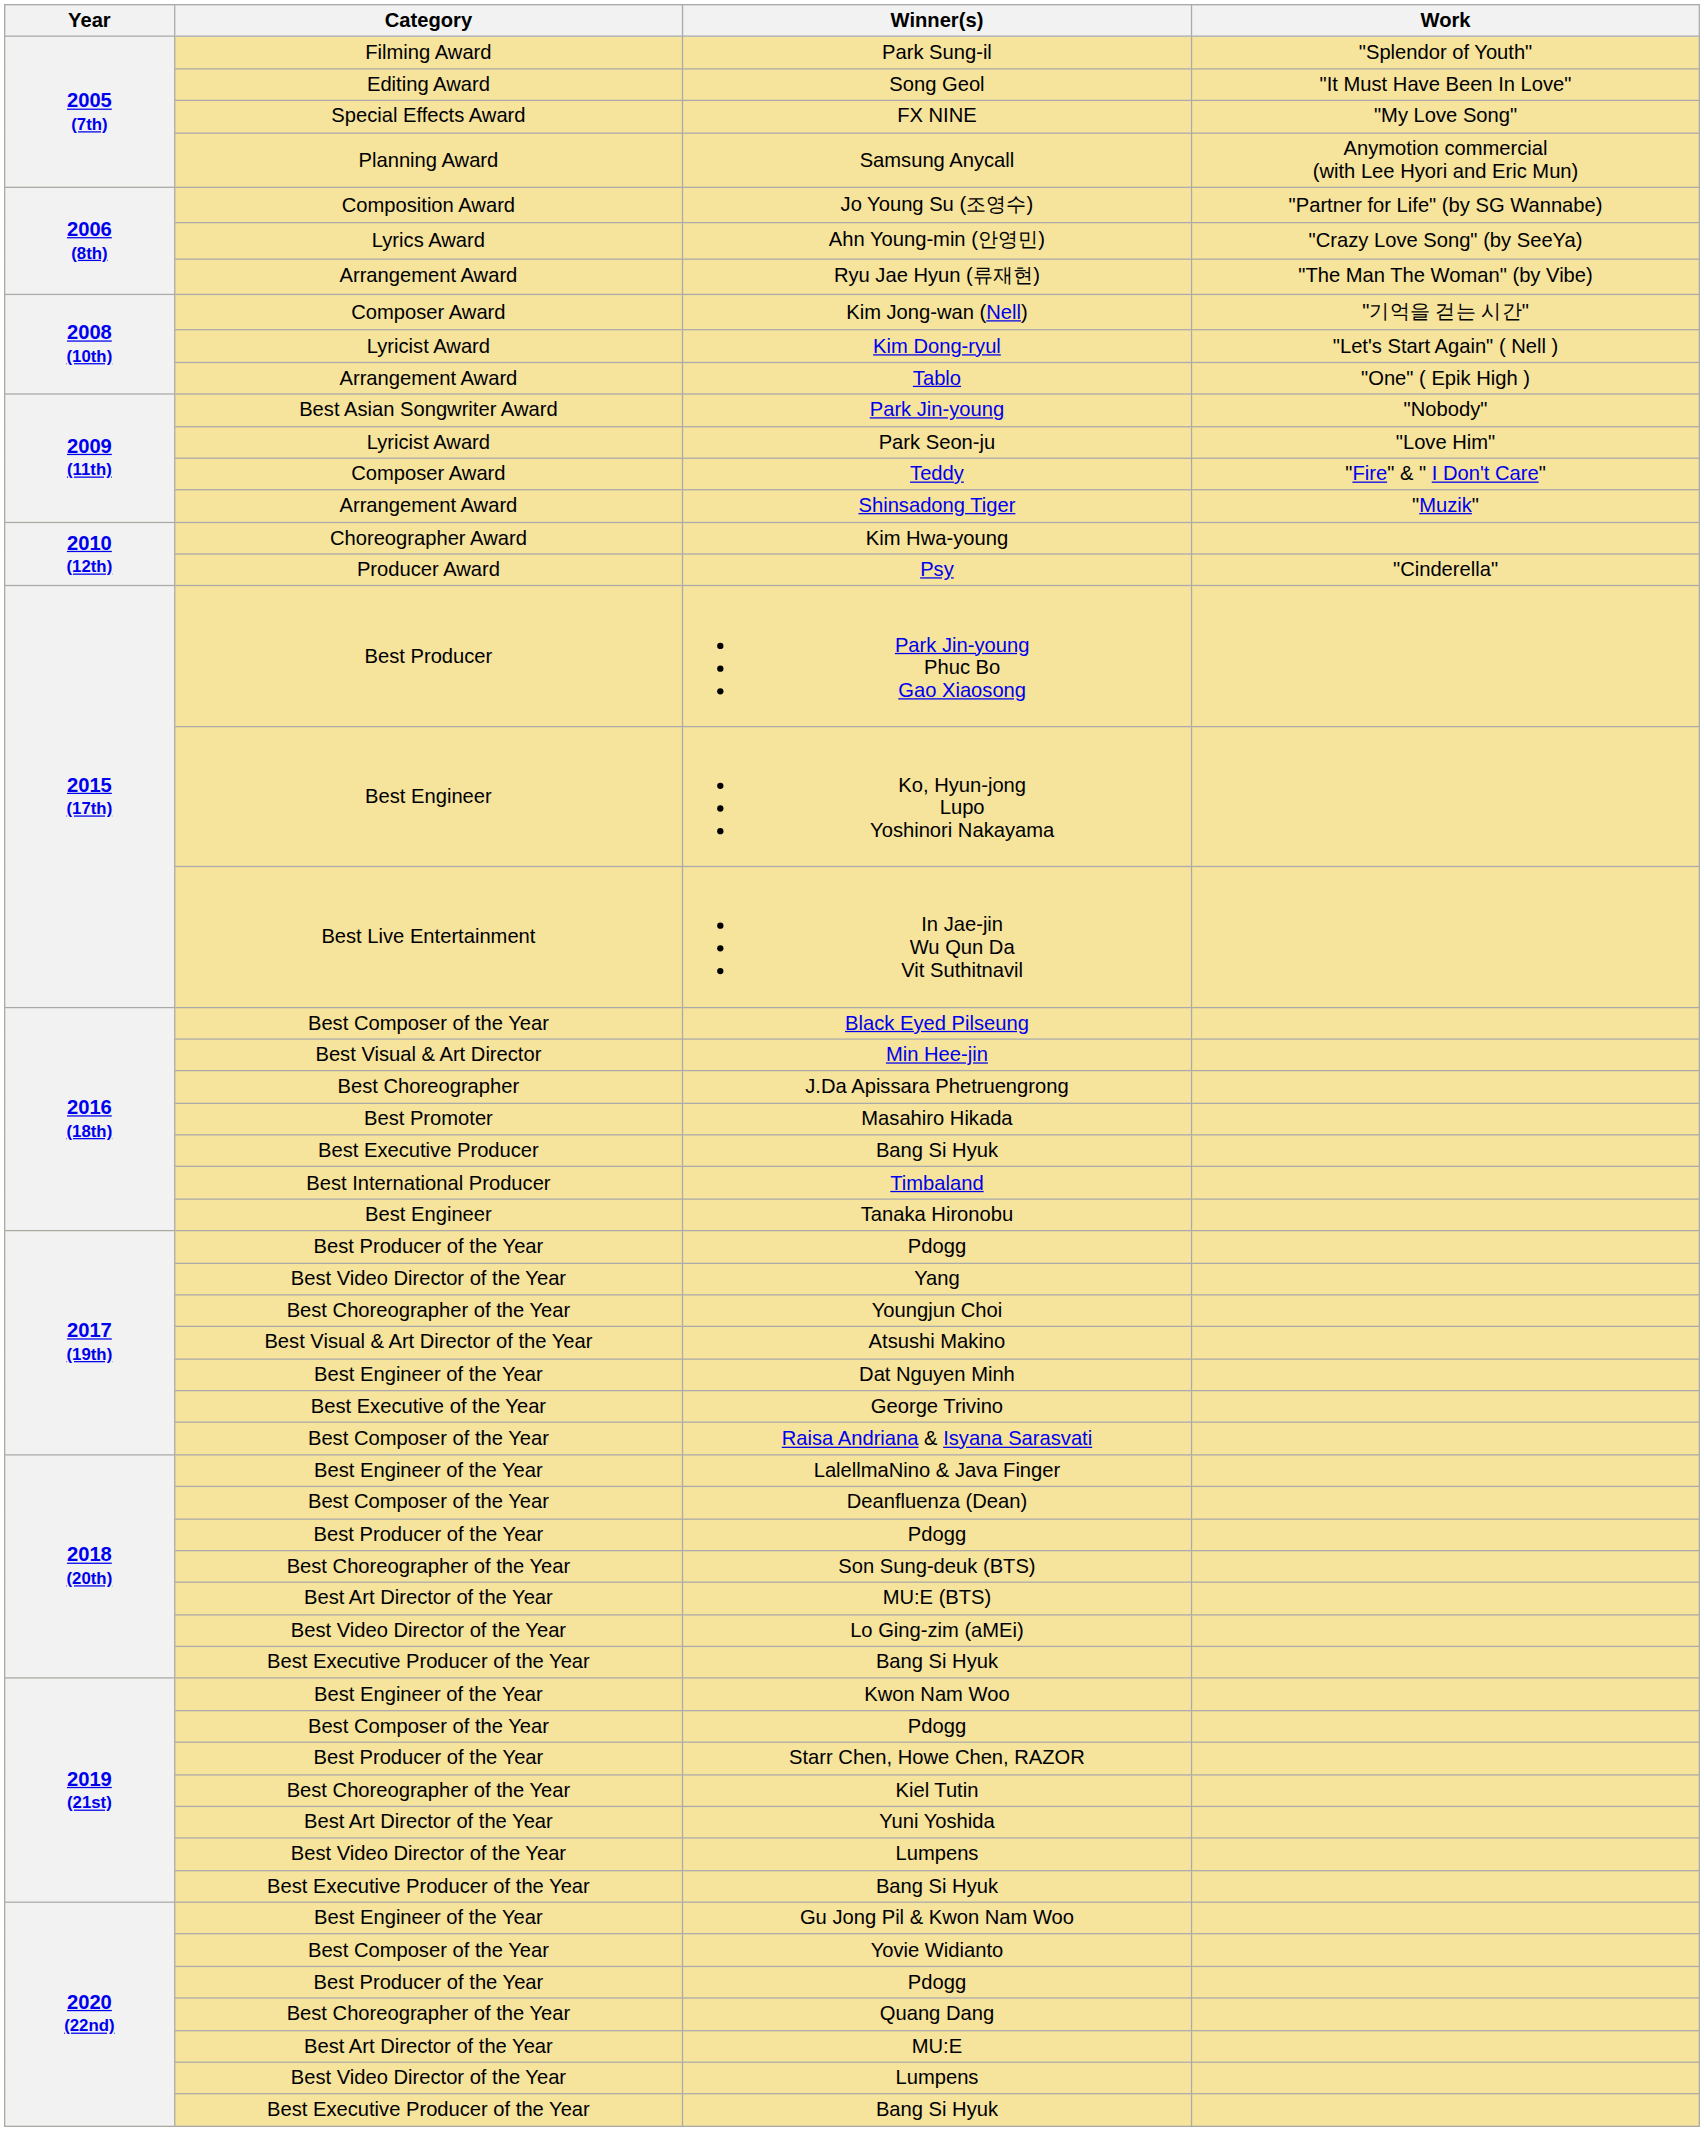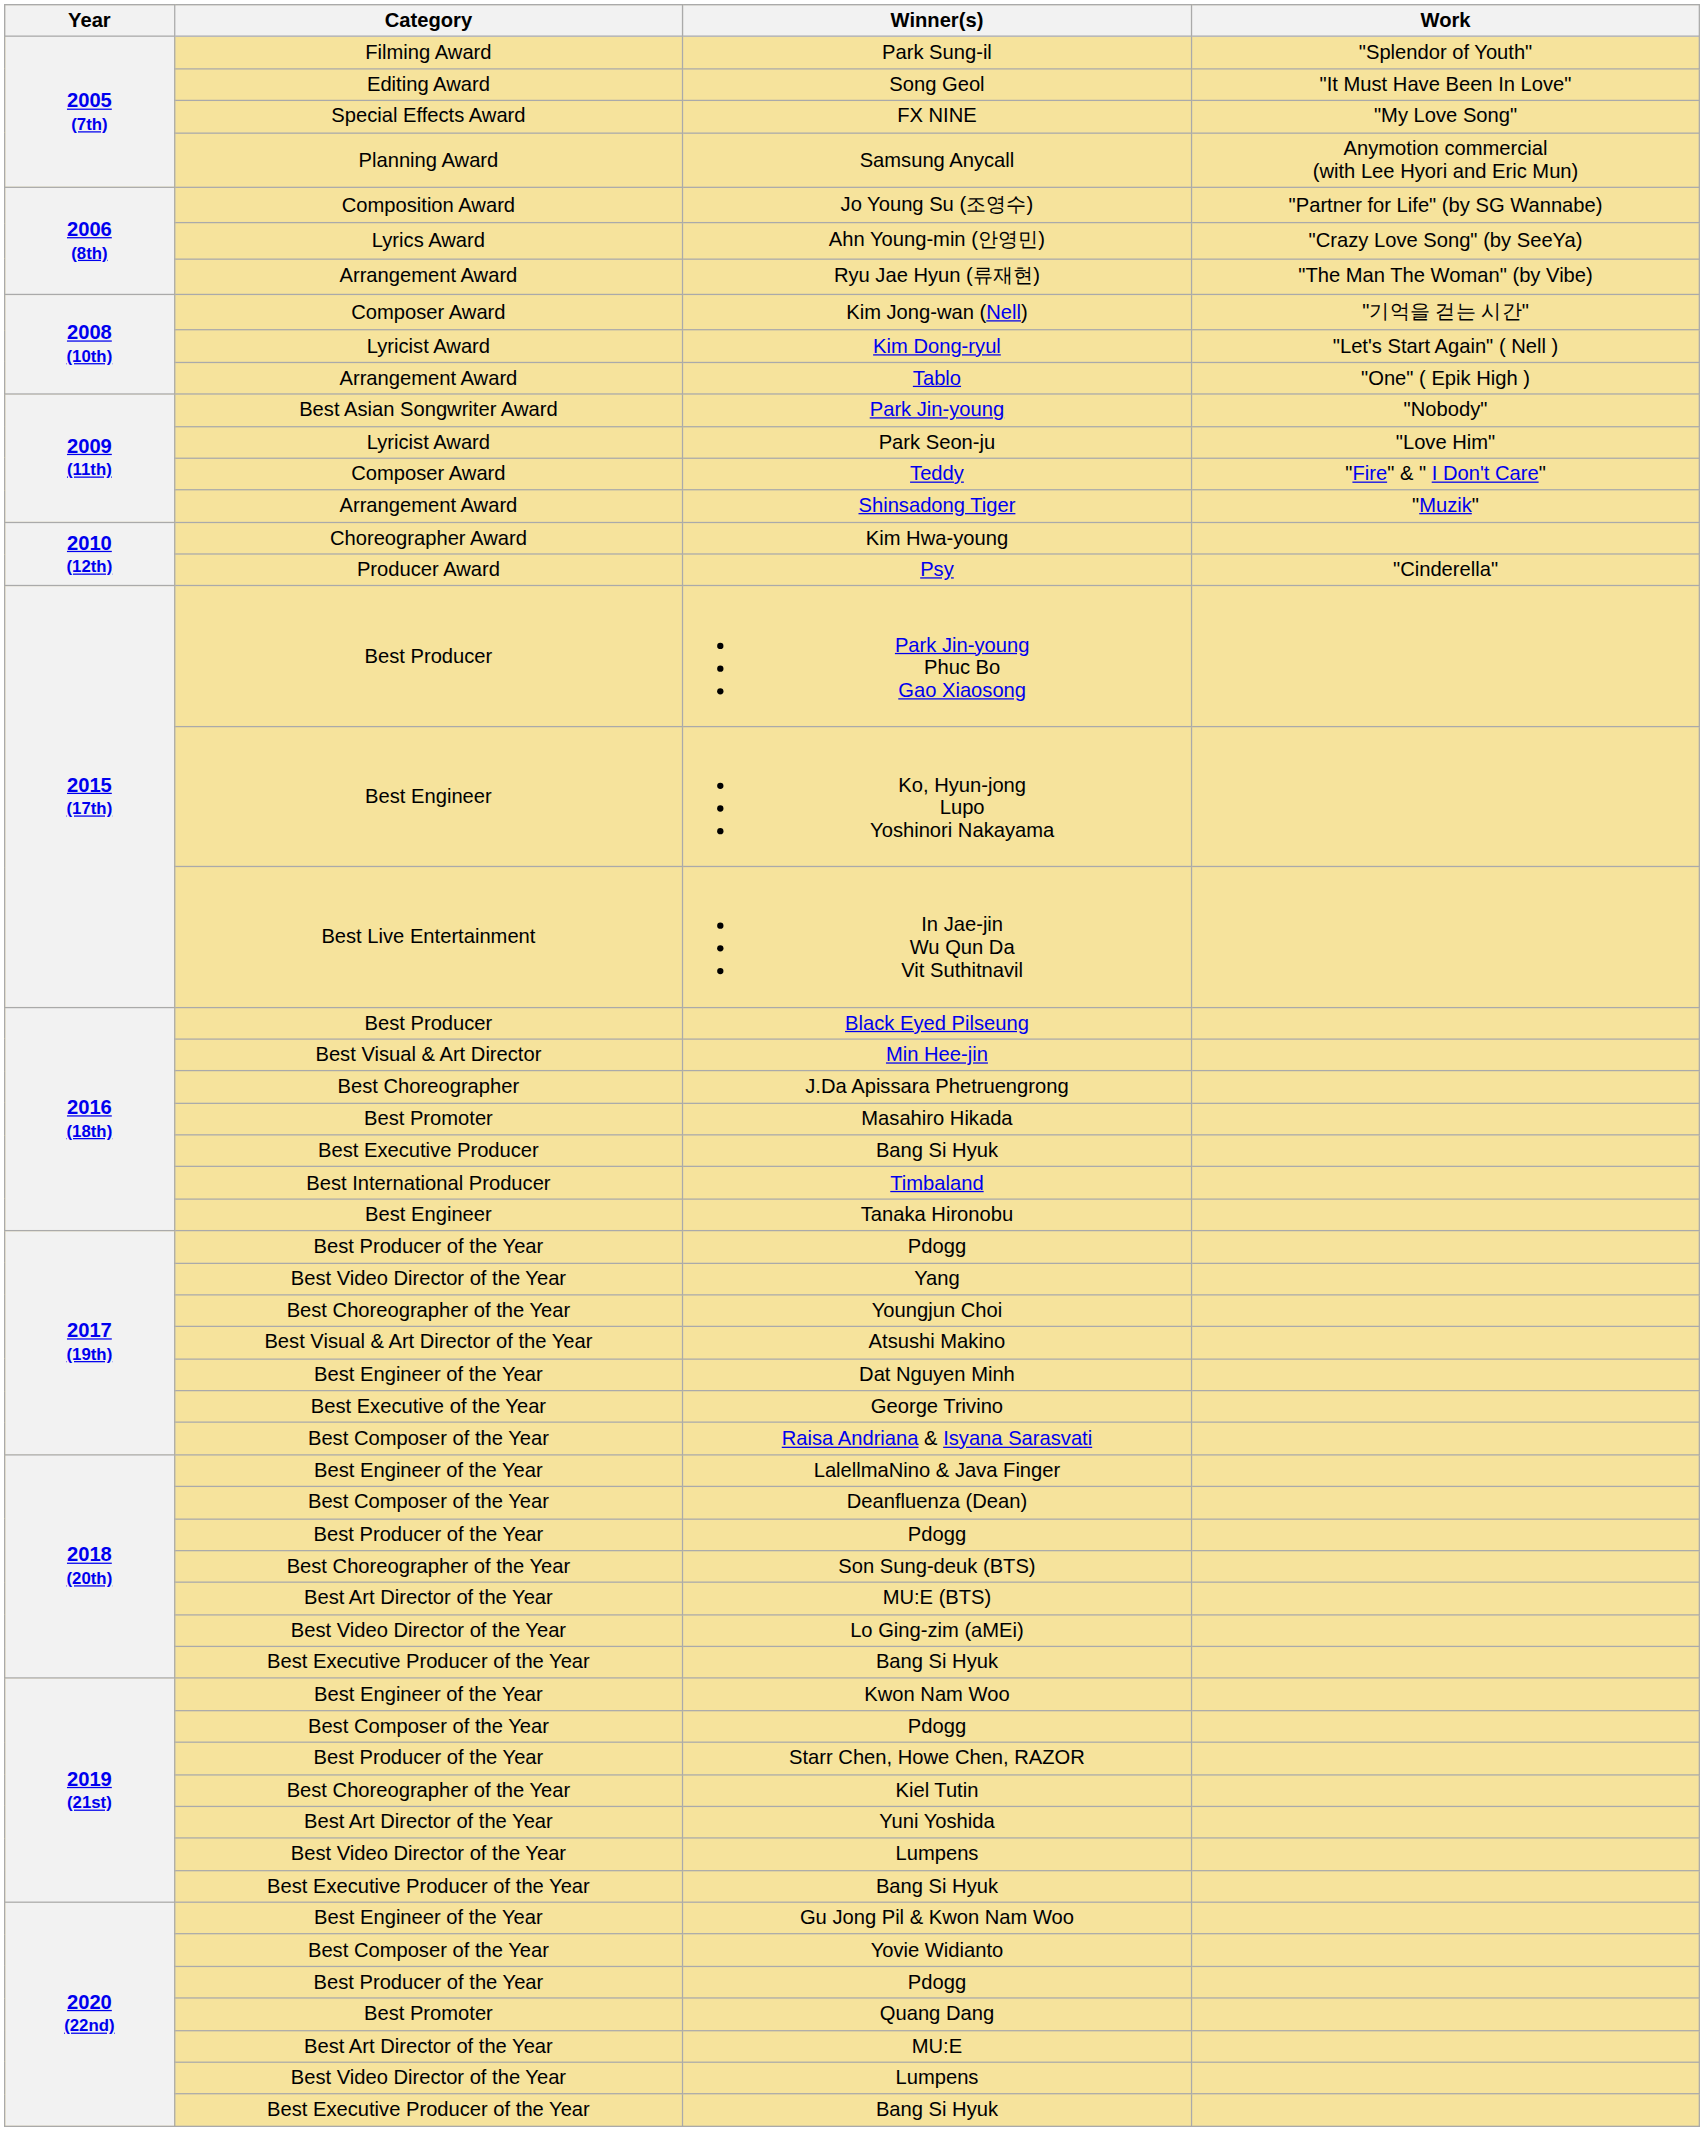 <table class="wikitable" rowspan=2 style="text-align: center; width:85%; background: #f6e39c">
 <tr style="background:#bebebe;">
 <th scope="col" style="width:10%;">Year</th>
 <th scope="col" style="width:30%;">Category</th>
 <th scope="col" style="width:30%;">Winner(s)</th>
 <th scope="col" style="width:70%;">Work</th>
 </tr>
 <tr>
 <th scope="row" style="text-align:center" rowspan=4><a href='#'>2005<br><small>(7th)</small></a></th>
 <td>Filming Award</td>
 <td>Park Sung-il</td>
 <td>"Splendor of Youth"</td>
 </tr>
 <tr>
 <td>Editing Award</td>
 <td>Song Geol</td>
 <td>"It Must Have Been In Love"</td>
 </tr>
 <tr>
 <td>Special Effects Award</td>
 <td>FX NINE</td>
 <td>"My Love Song"</td>
 </tr>
 <tr>
 <td>Planning Award</td>
 <td>Samsung Anycall</td>
 <td>Anymotion commercial<br>(with Lee Hyori and Eric Mun)</td>
 </tr>
 <tr>
 <th scope="row" style="text-align:center" rowspan=3><a href='#'>2006<br><small>(8th)</small></a></th>
 <td>Composition Award</td>
 <td>Jo Young Su (조영수)</td>
 <td>"Partner for Life" (by SG Wannabe)</td>
 </tr>
 <tr>
 <td>Lyrics Award</td>
 <td>Ahn Young-min (안영민)</td>
 <td>"Crazy Love Song" (by SeeYa)</td>
 </tr>
 <tr>
 <td>Arrangement Award</td>
 <td>Ryu Jae Hyun (류재현)</td>
 <td>"The Man The Woman" (by Vibe)</td>
 </tr>
 <tr>
 <th scope="row" style="text-align:center" rowspan=3><a href='#'>2008<br><small>(10th)</small></a></th>
 <td>Composer Award</td>
 <td>Kim Jong-wan (<a href='#'>Nell</a>)</td>
 <td>"기억을 걷는 시간"</td>
 </tr>
 <tr>
 <td>Lyricist Award</td>
 <td><a href='#'>Kim Dong-ryul</a></td>
 <td>"Let's Start Again" ( Nell )</td>
 </tr>
 <tr>
 <td>Arrangement Award</td>
 <td><a href='#'>Tablo</a></td>
 <td>"One" ( Epik High )</td>
 </tr>
 <tr>
 <th scope="row" style="text-align:center" rowspan=4><a href='#'>2009<br><small>(11th)</small></a></th>
 <td>Best Asian Songwriter Award</td>
 <td><a href='#'>Park Jin-young</a></td>
 <td>"Nobody"</td>
 </tr>
 <tr>
 <td>Lyricist Award</td>
 <td>Park Seon-ju</td>
 <td>"Love Him"</td>
 </tr>
 <tr>
 <td>Composer Award</td>
 <td><a href='#'>Teddy</a></td>
 <td>"<a href='#'>Fire</a>" & " <a href='#'>I Don't Care</a>"</td>
 </tr>
 <tr>
 <td>Arrangement Award</td>
 <td><a href='#'>Shinsadong Tiger</a></td>
 <td>"<a href='#'>Muzik</a>"</td>
 </tr>
 <tr>
 <th scope="row" style="text-align:center" rowspan=2><a href='#'>2010<br><small>(12th)</small></a></th>
 <td>Choreographer Award</td>
 <td>Kim Hwa-young</td>
 <td></td>
 </tr>
 <tr>
 <td>Producer Award</td>
 <td><a href='#'>Psy</a></td>
 <td>"Cinderella"</td>
 </tr>
 <tr>
 <th scope="row" style="text-align:center" rowspan=3><a href='#'>2015 <br><small>(17th)</small></a></th>
 <td>Best Producer</td>
 <td><br><ul><li> <a href='#'>Park Jin-young</a></li><li> Phuc Bo</li><li> <a href='#'>Gao Xiaosong</a></li></ul></td>
 <td></td>
 </tr>
 <tr>
 <td>Best Engineer</td>
 <td><br><ul><li> Ko, Hyun-jong</li><li> Lupo </li><li> Yoshinori Nakayama</li></ul></td>
 <td></td>
 </tr>
 <tr>
 <td>Best Live Entertainment</td>
 <td><br><ul><li> In Jae-jin</li><li> Wu Qun Da</li><li> Vit Suthitnavil</li></ul></td>
 <td></td>
 </tr>
 <tr>
 <th scope="row" style="text-align:center" rowspan=7><a href='#'>2016 <br><small>(18th)</small></a></th>
-<td>Best Composer of the Year</td>
+<td>Best Producer</td>
 <td> <a href='#'>Black Eyed Pilseung</a></td>
 <td></td>
 </tr>
 <tr>
 <td>Best Visual & Art Director</td>
 <td> <a href='#'>Min Hee-jin</a></td>
 <td></td>
 </tr>
 <tr>
 <td>Best Choreographer</td>
 <td> J.Da Apissara Phetruengrong</td>
 <td></td>
 </tr>
 <tr>
 <td>Best Promoter</td>
 <td> Masahiro Hikada</td>
 <td></td>
 </tr>
 <tr>
 <td>Best Executive Producer</td>
 <td> Bang Si Hyuk</td>
 <td></td>
 </tr>
 <tr>
 <td>Best International Producer</td>
 <td> <a href='#'>Timbaland</a></td>
 <td></td>
 </tr>
 <tr>
 <td>Best Engineer</td>
 <td> Tanaka Hironobu</td>
 <td></td>
 </tr>
 <tr>
 <th scope="row" style="text-align:center" rowspan=7><a href='#'>2017<br><small>(19th)</small></a></th>
 <td>Best Producer of the Year</td>
 <td> Pdogg</td>
 <td></td>
 </tr>
 <tr>
 <td>Best Video Director of the Year</td>
 <td> Yang</td>
 <td></td>
 </tr>
 <tr>
 <td>Best Choreographer of the Year</td>
 <td> Youngjun Choi</td>
 <td></td>
 </tr>
 <tr>
 <td>Best Visual & Art Director of the Year</td>
 <td> Atsushi Makino</td>
 <td></td>
 </tr>
 <tr>
 <td>Best Engineer of the Year</td>
 <td> Dat Nguyen Minh</td>
 <td></td>
 </tr>
 <tr>
 <td>Best Executive of the Year</td>
 <td> George Trivino</td>
 <td></td>
 </tr>
 <tr>
 <td>Best Composer of the Year</td>
 <td> <a href='#'>Raisa Andriana</a> & <a href='#'>Isyana Sarasvati</a></td>
 <td></td>
 </tr>
 <tr>
 <th rowspan="7"><a href='#'>2018<br><small>(20th)</small></a></th>
 <td>Best Engineer of the Year</td>
 <td> LalellmaNino & Java Finger</td>
 <td></td>
 </tr>
 <tr>
 <td>Best Composer of the Year</td>
 <td> Deanfluenza (Dean)</td>
 <td></td>
 </tr>
 <tr>
 <td>Best Producer of the Year</td>
 <td> Pdogg</td>
 <td></td>
 </tr>
 <tr>
 <td>Best Choreographer of the Year</td>
 <td> Son Sung-deuk (BTS)</td>
 <td></td>
 </tr>
 <tr>
 <td>Best Art Director of the Year</td>
 <td>MU:E (BTS)</td>
 <td></td>
 </tr>
 <tr>
 <td>Best Video Director of the Year</td>
 <td> Lo Ging-zim (aMEi)</td>
 <td></td>
 </tr>
 <tr>
 <td>Best Executive Producer of the Year</td>
 <td> Bang Si Hyuk</td>
 <td></td>
 </tr>
 <tr>
 <th rowspan="7"><a href='#'>2019<br><small>(21st)</small></a></th>
 <td>Best Engineer of the Year</td>
 <td> Kwon Nam Woo</td>
 <td></td>
 </tr>
 <tr>
 <td>Best Composer of the Year</td>
 <td> Pdogg</td>
 <td></td>
 </tr>
 <tr>
 <td>Best Producer of the Year</td>
 <td> Starr Chen, Howe Chen, RAZOR</td>
 <td></td>
 </tr>
 <tr>
 <td>Best Choreographer of the Year</td>
 <td> Kiel Tutin</td>
 <td></td>
 </tr>
 <tr>
 <td>Best Art Director of the Year</td>
 <td> Yuni Yoshida</td>
 <td></td>
 </tr>
 <tr>
 <td>Best Video Director of the Year</td>
 <td> Lumpens</td>
 <td></td>
 </tr>
 <tr>
 <td>Best Executive Producer of the Year</td>
 <td> Bang Si Hyuk</td>
 <td></td>
 </tr>
 <tr>
 <th rowspan="7"><a href='#'>2020<br><small>(22nd)</small></a></th>
 <td>Best Engineer of the Year</td>
 <td> Gu Jong Pil & Kwon Nam Woo</td>
 <td></td>
 </tr>
 <tr>
 <td>Best Composer of the Year</td>
 <td> Yovie Widianto</td>
 <td></td>
 </tr>
 <tr>
 <td>Best Producer of the Year</td>
 <td> Pdogg</td>
 <td></td>
 </tr>
 <tr>
-<td>Best Choreographer of the Year</td>
+<td>Best Promoter</td>
 <td> Quang Dang</td>
 <td></td>
 </tr>
 <tr>
 <td>Best Art Director of the Year</td>
 <td> MU:E</td>
 <td></td>
 </tr>
 <tr>
 <td>Best Video Director of the Year</td>
 <td> Lumpens</td>
 <td></td>
 </tr>
 <tr>
 <td>Best Executive Producer of the Year</td>
 <td> Bang Si Hyuk</td>
 <td></td>
 </tr>
 <tr>
 </tr>
 </table>
